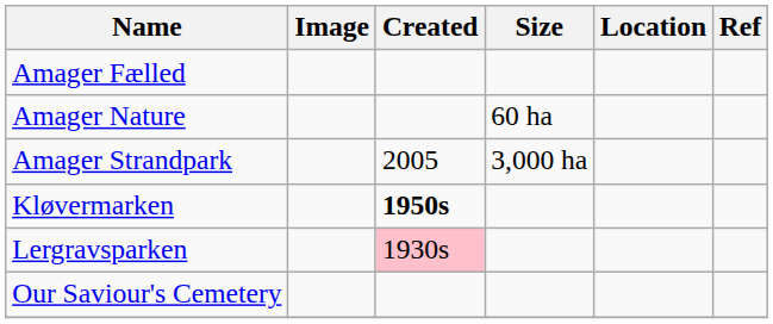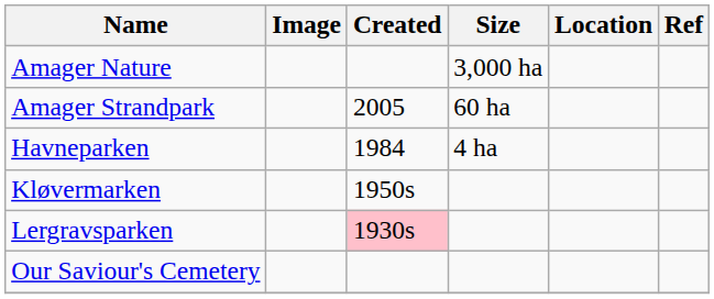 <table class="wikitable sortable">
 <tr>
 <th>Name</th>
 <th>Image</th>
 <th>Created</th>
 <th>Size</th>
 <th>Location</th>
 <th>Ref</th>
 </tr>
 <tr>
-<td><a href='#'>Amager Fælled</a></td>
-<td></td>
-<td></td>
-<td></td>
-<td></td>
-<td></td>
-</tr>
-<tr>
 <td><a href='#'>Amager Nature</a></td>
 <td></td>
 <td></td>
-<td>60 ha</td>
+<td>3,000 ha</td>
 <td></td>
 <td></td>
 </tr>
 <tr>
 <td><a href='#'>Amager Strandpark</a></td>
 <td></td>
 <td>2005</td>
-<td>3,000 ha</td>
+<td>60 ha</td>
+<td></td>
+<td></td>
+</tr>
+<tr>
+<td><a href='#'>Havneparken</a></td>
+<td></td>
+<td>1984</td>
+<td>4 ha</td>
 <td></td>
 <td></td>
 </tr>
 <tr>
 <td><a href='#'>Kløvermarken</a></td>
 <td></td>
-<td><strong>1950s</strong></td>
+<td>1950s</td>
 <td></td>
 <td></td>
 <td></td>
 </tr>
 <tr>
 <td><a href='#'>Lergravsparken</a></td>
 <td></td>
 <td style="background: pink;">1930s</td>
 <td></td>
 <td></td>
 <td></td>
 </tr>
 <tr>
 <td><a href='#'>Our Saviour's Cemetery</a></td>
 <td></td>
 <td></td>
 <td></td>
 <td></td>
 <td></td>
 </tr>
 <tr>
 </tr>
 </table>
